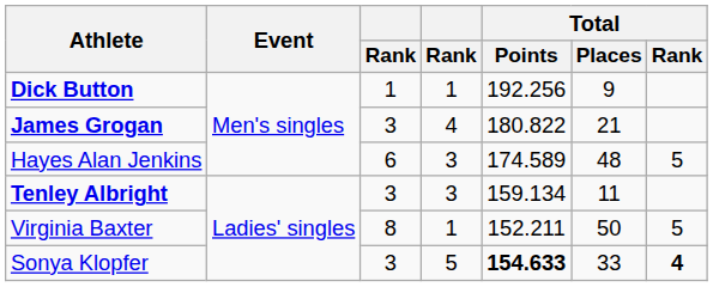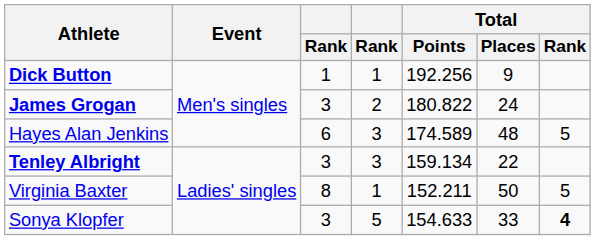 <table class=wikitable style=font-size:90%;text-align:center>
 <tr>
 <th rowspan=2>Athlete</th>
 <th rowspan=2>Event</th>
 <th></th>
 <th></th>
 <th colspan=3>Total</th>
 </tr>
 <tr style=font-size:95%>
 <th>Rank</th>
 <th>Rank</th>
 <th>Points</th>
 <th>Places</th>
 <th>Rank</th>
 </tr>
 <tr>
 <td align=left><strong><a href='#'>Dick Button</a></strong></td>
 <td align=left rowspan=3><a href='#'>Men's singles</a></td>
 <td>1</td>
 <td>1</td>
 <td>192.256</td>
 <td>9</td>
 <td></td>
 </tr>
 <tr>
 <td align=left><strong><a href='#'>James Grogan</a></strong></td>
 <td>3</td>
-<td>4</td>
+<td>2</td>
 <td>180.822</td>
-<td>21</td>
+<td>24</td>
 <td></td>
 </tr>
 <tr>
 <td align=left><a href='#'>Hayes Alan Jenkins</a></td>
 <td>6</td>
 <td>3</td>
 <td>174.589</td>
 <td>48</td>
 <td>5</td>
 </tr>
 <tr>
 <td align=left><strong><a href='#'>Tenley Albright</a></strong></td>
 <td align=left rowspan=3><a href='#'>Ladies' singles</a></td>
 <td>3</td>
 <td>3</td>
 <td>159.134</td>
-<td>11</td>
+<td>22</td>
 <td></td>
 </tr>
 <tr>
 <td align=left><a href='#'>Virginia Baxter</a></td>
 <td>8</td>
 <td>1</td>
 <td>152.211</td>
 <td>50</td>
 <td>5</td>
 </tr>
 <tr>
 <td align=left><a href='#'>Sonya Klopfer</a></td>
 <td>3</td>
 <td>5</td>
-<td><strong>154.633</strong></td>
+<td>154.633</td>
 <td>33</td>
 <td><strong>4</strong></td>
 </tr>
 </table>
